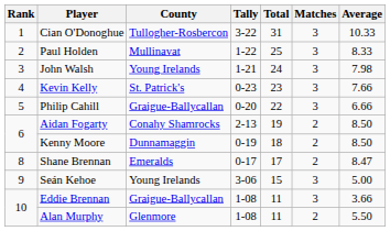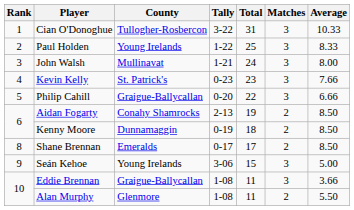 <table class="wikitable">
 <tr>
 <th>Rank</th>
 <th>Player</th>
 <th>County</th>
 <th>Tally</th>
 <th>Total</th>
 <th>Matches</th>
 <th>Average</th>
 </tr>
 <tr>
 <td rowspan=1 align=center>1</td>
 <td>Cian O'Donoghue</td>
 <td><a href='#'>Tullogher-Rosbercon</a></td>
 <td align=center>3-22</td>
 <td align=center>31</td>
 <td align=center>3</td>
 <td align=center>10.33</td>
 </tr>
 <tr>
 <td rowspan=1 align=center>2</td>
 <td>Paul Holden</td>
-<td><a href='#'>Mullinavat</a></td>
+<td><a href='#'>Young Irelands</a></td>
 <td align=center>1-22</td>
 <td align=center>25</td>
 <td align=center>3</td>
 <td align=center>8.33</td>
 </tr>
 <tr>
 <td rowspan=1 align=center>3</td>
 <td>John Walsh</td>
-<td><a href='#'>Young Irelands</a></td>
+<td><a href='#'>Mullinavat</a></td>
 <td align=center>1-21</td>
 <td align=center>24</td>
 <td align=center>3</td>
-<td align=center>7.98</td>
+<td align=center>8.00</td>
 </tr>
 <tr>
 <td rowspan=1 align=center>4</td>
 <td><a href='#'>Kevin Kelly</a></td>
 <td><a href='#'>St. Patrick's</a></td>
 <td align=center>0-23</td>
 <td align=center>23</td>
 <td align=center>3</td>
 <td align=center>7.66</td>
 </tr>
 <tr>
 <td rowspan=1 align=center>5</td>
 <td>Philip Cahill</td>
 <td><a href='#'>Graigue-Ballycallan</a></td>
 <td align=center>0-20</td>
 <td align=center>22</td>
 <td align=center>3</td>
 <td align=center>6.66</td>
 </tr>
 <tr>
 <td rowspan=2 align=center>6</td>
 <td><a href='#'>Aidan Fogarty</a></td>
 <td><a href='#'>Conahy Shamrocks</a></td>
 <td align=center>2-13</td>
 <td align=center>19</td>
 <td align=center>2</td>
 <td align=center>8.50</td>
 </tr>
 <tr>
 <td>Kenny Moore</td>
 <td><a href='#'>Dunnamaggin</a></td>
 <td align=center>0-19</td>
 <td align=center>18</td>
 <td align=center>2</td>
 <td align=center>8.50</td>
 </tr>
 <tr>
 <td rowspan=1 align=center>8</td>
 <td>Shane Brennan</td>
 <td><a href='#'>Emeralds</a></td>
 <td align=center>0-17</td>
 <td align=center>17</td>
 <td align=center>2</td>
-<td align=center>8.47</td>
+<td align=center>8.50</td>
 </tr>
 <tr>
 <td rowspan=1 align=center>9</td>
 <td>Seán Kehoe</td>
 <td>Young Irelands</td>
 <td align=center>3-06</td>
 <td align=center>15</td>
 <td align=center>3</td>
 <td align=center>5.00</td>
 </tr>
 <tr>
 <td rowspan=2 align=center>10</td>
 <td><a href='#'>Eddie Brennan</a></td>
 <td><a href='#'>Graigue-Ballycallan</a></td>
 <td align=center>1-08</td>
 <td align=center>11</td>
 <td align=center>3</td>
 <td align=center>3.66</td>
 </tr>
 <tr>
 <td><a href='#'>Alan Murphy</a></td>
 <td><a href='#'>Glenmore</a></td>
 <td align=center>1-08</td>
 <td align=center>11</td>
 <td align=center>2</td>
 <td align=center>5.50</td>
 </tr>
 </table>
